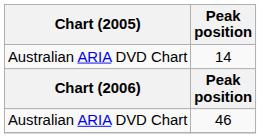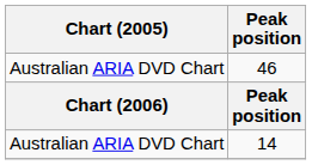 <table class="wikitable">
 <tr>
 <th>Chart (2005)</th>
+<th>Peak<br>position</th>
+</tr>
+<tr>
+<td>Australian <a href='#'>ARIA</a> DVD Chart</td>
+<td align="center">46</td>
+</tr>
+<tr>
+<th>Chart (2006)</th>
 <th>Peak<br>position</th>
 </tr>
 <tr>
 <td>Australian <a href='#'>ARIA</a> DVD Chart </td>
 <td align="center">14</td>
 </tr>
 <tr>
-<th>Chart (2006)</th>
-<th>Peak<br>position</th>
-</tr>
-<tr>
-<td>Australian <a href='#'>ARIA</a> DVD Chart</td>
-<td align="center">46</td>
-</tr>
-<tr>
 </tr>
 </table>
